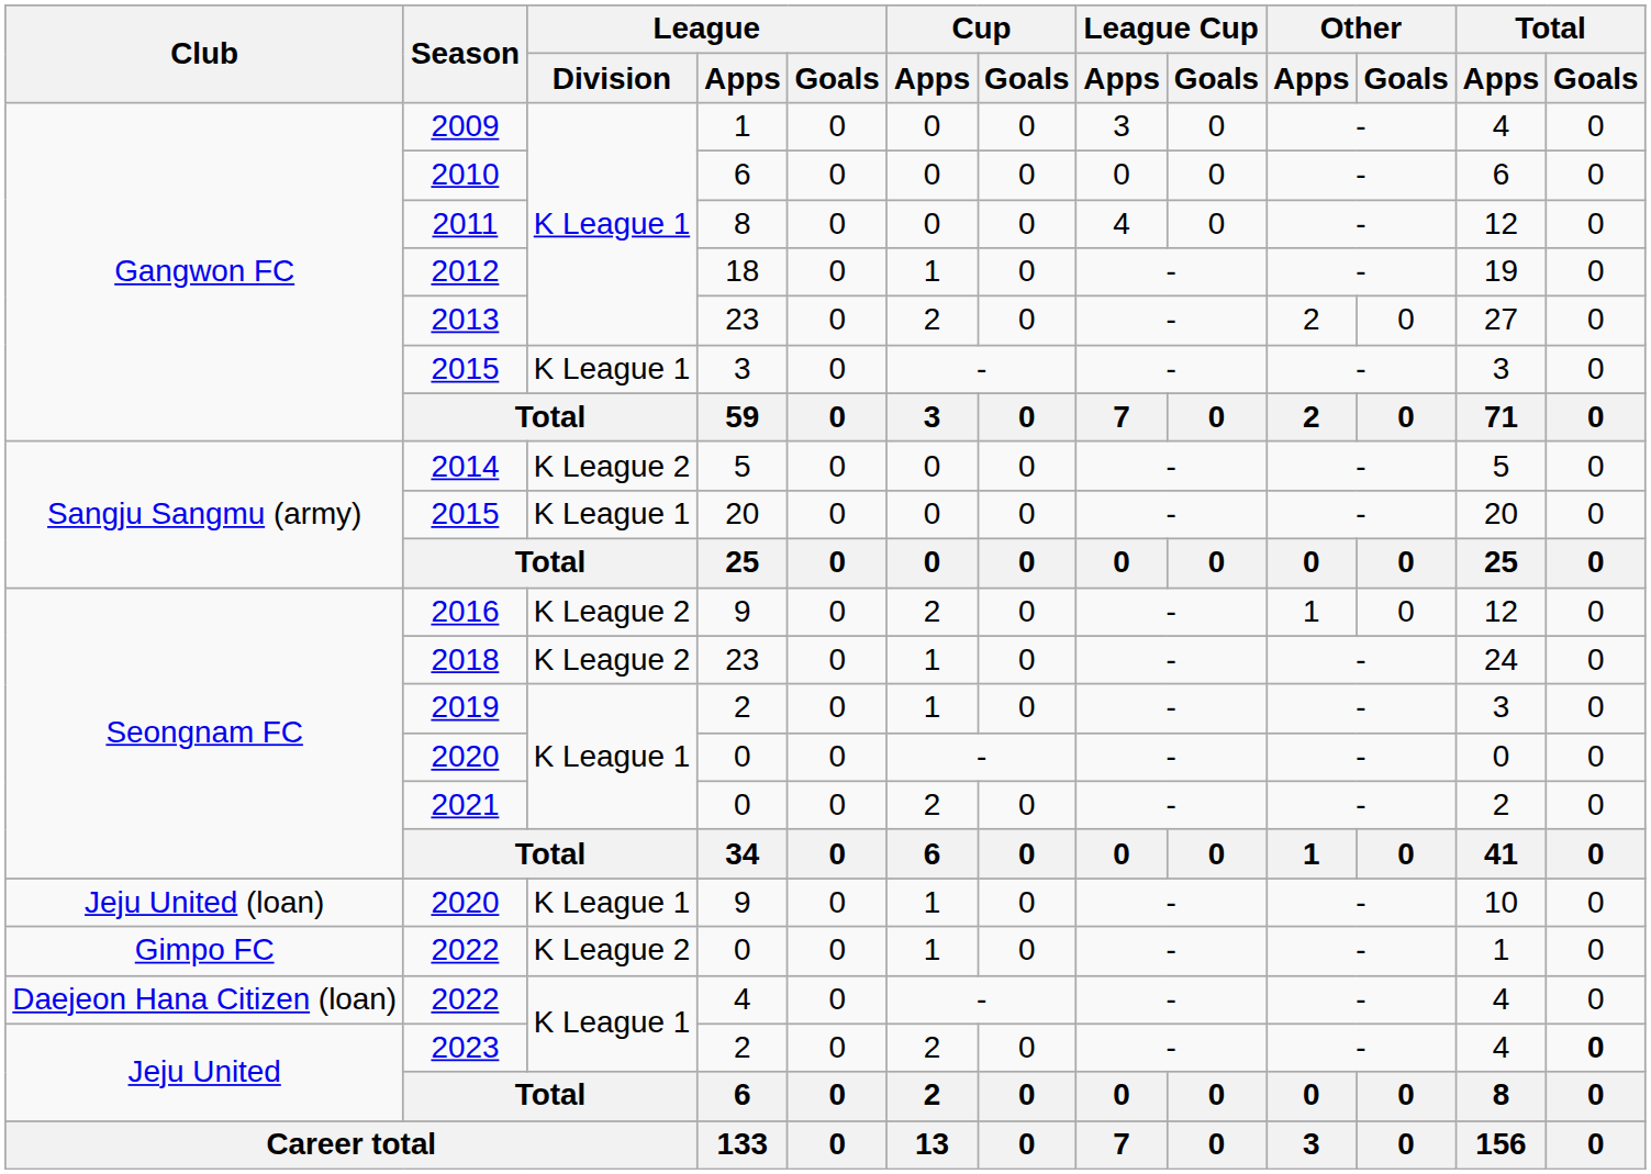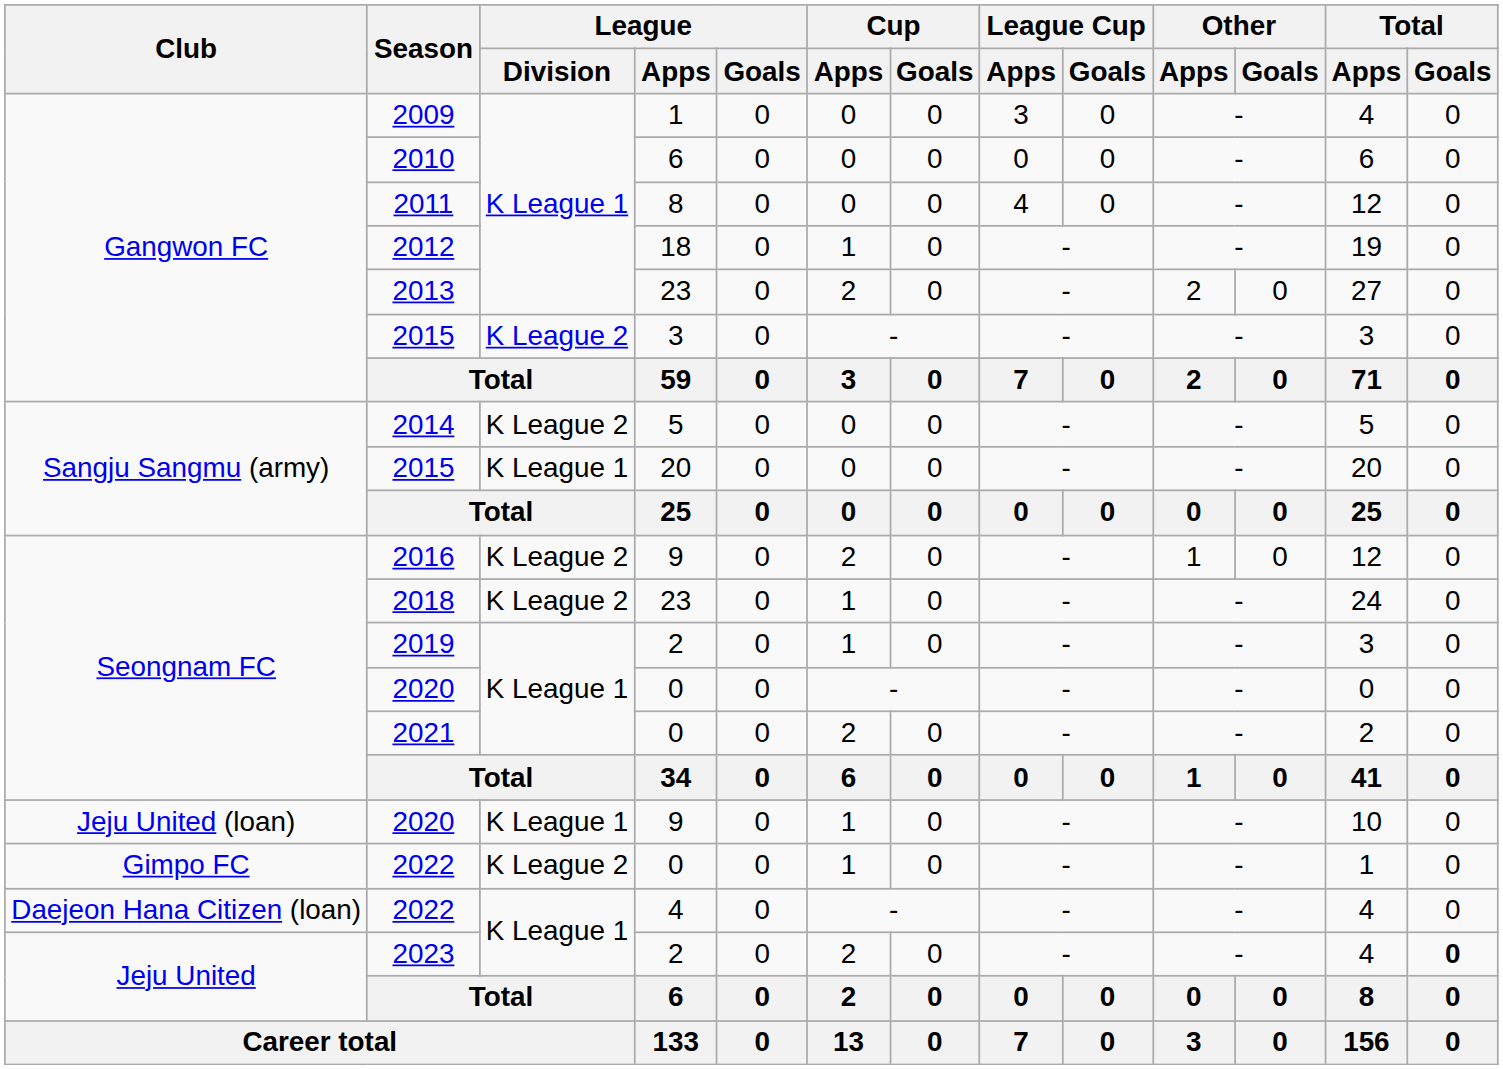 <table class="wikitable" style="text-align:center;">
 <tr>
 <th rowspan=2>Club</th>
 <th rowspan=2>Season</th>
 <th colspan=3>League</th>
 <th colspan=2>Cup</th>
 <th colspan=2>League Cup</th>
 <th colspan=2>Other</th>
 <th colspan=2>Total</th>
 </tr>
 <tr>
 <th>Division</th>
 <th>Apps</th>
 <th>Goals</th>
 <th>Apps</th>
 <th>Goals</th>
 <th>Apps</th>
 <th>Goals</th>
 <th>Apps</th>
 <th>Goals</th>
 <th>Apps</th>
 <th>Goals</th>
 </tr>
 <tr>
 <td rowspan=7><a href='#'>Gangwon FC</a></td>
 <td><a href='#'>2009</a></td>
 <td rowspan=5><a href='#'>K League 1</a></td>
 <td>1</td>
 <td>0</td>
 <td>0</td>
 <td>0</td>
 <td>3</td>
 <td>0</td>
 <td colspan=2>-</td>
 <td>4</td>
 <td>0</td>
 </tr>
 <tr>
 <td><a href='#'>2010</a></td>
 <td>6</td>
 <td>0</td>
 <td>0</td>
 <td>0</td>
 <td>0</td>
 <td>0</td>
 <td colspan=2>-</td>
 <td>6</td>
 <td>0</td>
 </tr>
 <tr>
 <td><a href='#'>2011</a></td>
 <td>8</td>
 <td>0</td>
 <td>0</td>
 <td>0</td>
 <td>4</td>
 <td>0</td>
 <td colspan=2>-</td>
 <td>12</td>
 <td>0</td>
 </tr>
 <tr>
 <td><a href='#'>2012</a></td>
 <td>18</td>
 <td>0</td>
 <td>1</td>
 <td>0</td>
 <td colspan=2>-</td>
 <td colspan=2>-</td>
 <td>19</td>
 <td>0</td>
 </tr>
 <tr>
 <td><a href='#'>2013</a></td>
 <td>23</td>
 <td>0</td>
 <td>2</td>
 <td>0</td>
 <td colspan=2>-</td>
 <td>2</td>
 <td>0</td>
 <td>27</td>
 <td>0</td>
 </tr>
 <tr>
 <td><a href='#'>2015</a></td>
-<td>K League 1</td>
+<td><a href='#'>K League 2</a></td>
 <td>3</td>
 <td>0</td>
 <td colspan=2>-</td>
 <td colspan=2>-</td>
 <td colspan=2>-</td>
 <td>3</td>
 <td>0</td>
 </tr>
 <tr>
 <th colspan=2>Total</th>
 <th>59</th>
 <th>0</th>
 <th>3</th>
 <th>0</th>
 <th>7</th>
 <th>0</th>
 <th>2</th>
 <th>0</th>
 <th>71</th>
 <th>0</th>
 </tr>
 <tr>
 <td rowspan=3><a href='#'>Sangju Sangmu</a> (army)</td>
 <td><a href='#'>2014</a></td>
 <td>K League 2</td>
 <td>5</td>
 <td>0</td>
 <td>0</td>
 <td>0</td>
 <td colspan=2>-</td>
 <td colspan=2>-</td>
 <td>5</td>
 <td>0</td>
 </tr>
 <tr>
 <td><a href='#'>2015</a></td>
 <td>K League 1</td>
 <td>20</td>
 <td>0</td>
 <td>0</td>
 <td>0</td>
 <td colspan=2>-</td>
 <td colspan=2>-</td>
 <td>20</td>
 <td>0</td>
 </tr>
 <tr>
 <th colspan=2>Total</th>
 <th>25</th>
 <th>0</th>
 <th>0</th>
 <th>0</th>
 <th>0</th>
 <th>0</th>
 <th>0</th>
 <th>0</th>
 <th>25</th>
 <th>0</th>
 </tr>
 <tr>
 <td rowspan=6><a href='#'>Seongnam FC</a></td>
 <td><a href='#'>2016</a></td>
 <td>K League 2</td>
 <td>9</td>
 <td>0</td>
 <td>2</td>
 <td>0</td>
 <td colspan=2>-</td>
 <td>1</td>
 <td>0</td>
 <td>12</td>
 <td>0</td>
 </tr>
 <tr>
 <td><a href='#'>2018</a></td>
 <td>K League 2</td>
 <td>23</td>
 <td>0</td>
 <td>1</td>
 <td>0</td>
 <td colspan=2>-</td>
 <td colspan=2>-</td>
 <td>24</td>
 <td>0</td>
 </tr>
 <tr>
 <td><a href='#'>2019</a></td>
 <td rowspan=3>K League 1</td>
 <td>2</td>
 <td>0</td>
 <td>1</td>
 <td>0</td>
 <td colspan=2>-</td>
 <td colspan=2>-</td>
 <td>3</td>
 <td>0</td>
 </tr>
 <tr>
 <td><a href='#'>2020</a></td>
 <td>0</td>
 <td>0</td>
 <td colspan=2>-</td>
 <td colspan=2>-</td>
 <td colspan=2>-</td>
 <td>0</td>
 <td>0</td>
 </tr>
 <tr>
 <td><a href='#'>2021</a></td>
 <td>0</td>
 <td>0</td>
 <td>2</td>
 <td>0</td>
 <td colspan=2>-</td>
 <td colspan=2>-</td>
 <td>2</td>
 <td>0</td>
 </tr>
 <tr>
 <th colspan=2>Total</th>
 <th>34</th>
 <th>0</th>
 <th>6</th>
 <th>0</th>
 <th>0</th>
 <th>0</th>
 <th>1</th>
 <th>0</th>
 <th>41</th>
 <th>0</th>
 </tr>
 <tr>
 <td><a href='#'>Jeju United</a> (loan)</td>
 <td><a href='#'>2020</a></td>
 <td>K League 1</td>
 <td>9</td>
 <td>0</td>
 <td>1</td>
 <td>0</td>
 <td colspan=2>-</td>
 <td colspan=2>-</td>
 <td>10</td>
 <td>0</td>
 </tr>
 <tr>
 <td><a href='#'>Gimpo FC</a></td>
 <td><a href='#'>2022</a></td>
 <td>K League 2</td>
 <td>0</td>
 <td>0</td>
 <td>1</td>
 <td>0</td>
 <td colspan=2>-</td>
 <td colspan=2>-</td>
 <td>1</td>
 <td>0</td>
 </tr>
 <tr>
 <td><a href='#'>Daejeon Hana Citizen</a> (loan)</td>
 <td><a href='#'>2022</a></td>
 <td rowspan=2>K League 1</td>
 <td>4</td>
 <td>0</td>
 <td colspan=2>-</td>
 <td colspan=2>-</td>
 <td colspan=2>-</td>
 <td>4</td>
 <td>0</td>
 </tr>
 <tr>
 <td rowspan=2><a href='#'>Jeju United</a></td>
 <td><a href='#'>2023</a></td>
 <td>2</td>
 <td>0</td>
 <td>2</td>
 <td>0</td>
 <td colspan=2>-</td>
 <td colspan=2>-</td>
 <td>4</td>
 <td><strong>0</strong></td>
 </tr>
 <tr>
 <th colspan=2>Total</th>
 <th>6</th>
 <th>0</th>
 <th>2</th>
 <th>0</th>
 <th>0</th>
 <th>0</th>
 <th>0</th>
 <th>0</th>
 <th>8</th>
 <th>0</th>
 </tr>
 <tr>
 <th colspan=3>Career total</th>
 <th>133</th>
 <th>0</th>
 <th>13</th>
 <th>0</th>
 <th>7</th>
 <th>0</th>
 <th>3</th>
 <th>0</th>
 <th>156</th>
 <th>0</th>
 </tr>
 </table>
